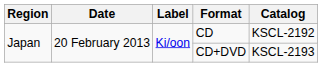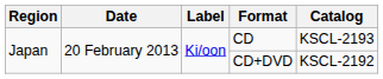 <table class="wikitable">
 <tr>
 <th>Region</th>
 <th>Date</th>
 <th>Label</th>
 <th>Format</th>
 <th>Catalog</th>
 </tr>
 <tr>
 <td rowspan="2">Japan</td>
 <td rowspan="2">20 February 2013</td>
 <td rowspan="2"><a href='#'>Ki/oon</a></td>
 <td>CD</td>
-<td>KSCL-2192</td>
+<td>KSCL-2193</td>
 </tr>
 <tr>
 <td>CD+DVD</td>
-<td>KSCL-2193</td>
+<td>KSCL-2192</td>
 </tr>
 </table>
